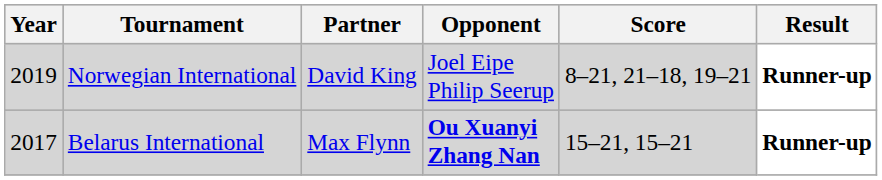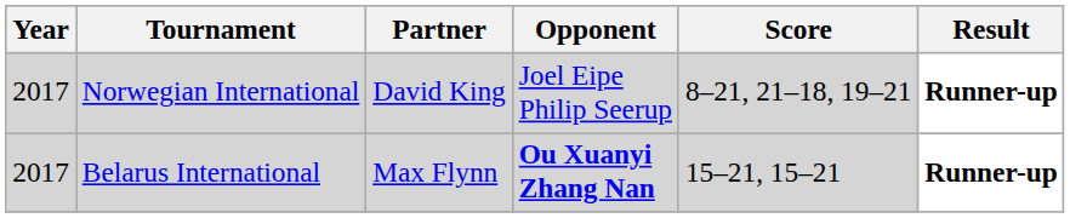 <table class="sortable wikitable" style="font-size: 90%;">
 <tr>
 <th>Year</th>
 <th>Tournament</th>
 <th>Partner</th>
 <th>Opponent</th>
 <th>Score</th>
 <th>Result</th>
 </tr>
 <tr style="background:#D5D5D5">
-<td align="center">2019</td>
+<td align="center">2017</td>
 <td align="left"><a href='#'>Norwegian International</a></td>
 <td align="left"> <a href='#'>David King</a></td>
 <td align="left"> <a href='#'>Joel Eipe</a> <br>  <a href='#'>Philip Seerup</a></td>
 <td align="left">8–21, 21–18, 19–21</td>
 <td style="text-align:left; background:white"> <strong>Runner-up</strong></td>
 </tr>
 <tr style="background:#D5D5D5">
 <td align="center">2017</td>
 <td align="left"><a href='#'>Belarus International</a></td>
 <td align="left"> <a href='#'>Max Flynn</a></td>
 <td align="left"><strong> <a href='#'>Ou Xuanyi</a> <br>  <a href='#'>Zhang Nan</a></strong></td>
 <td align="left">15–21, 15–21</td>
 <td style="text-align:left; background:white"> <strong>Runner-up</strong></td>
 </tr>
 </table>
